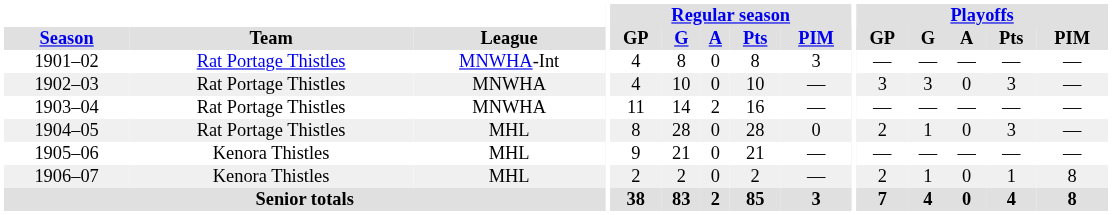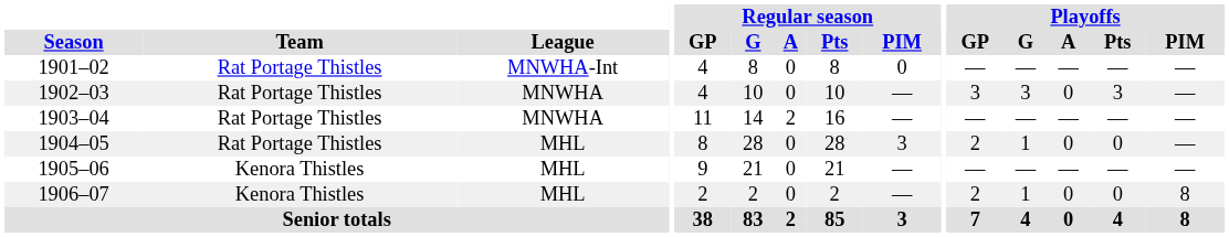 <table border="0" cellpadding="1" cellspacing="0" style="text-align:center; width:60em">
 <tr bgcolor="#e0e0e0">
 <th colspan="3" bgcolor="#ffffff"></th>
 <th rowspan="100" bgcolor="#ffffff"></th>
 <th colspan="5"><a href='#'>Regular season</a></th>
 <th rowspan="100" bgcolor="#ffffff"></th>
 <th colspan="5"><a href='#'>Playoffs</a></th>
 </tr>
 <tr bgcolor="#e0e0e0">
 <th><a href='#'>Season</a></th>
 <th>Team</th>
 <th>League</th>
 <th>GP</th>
 <th><a href='#'>G</a></th>
 <th><a href='#'>A</a></th>
 <th><a href='#'>Pts</a></th>
 <th><a href='#'>PIM</a></th>
 <th>GP</th>
 <th>G</th>
 <th>A</th>
 <th>Pts</th>
 <th>PIM</th>
 </tr>
 <tr>
 <td>1901–02</td>
 <td><a href='#'>Rat Portage Thistles</a></td>
 <td><a href='#'>MNWHA</a>-Int</td>
 <td>4</td>
 <td>8</td>
 <td>0</td>
 <td>8</td>
-<td>3</td>
+<td>0</td>
 <td>—</td>
 <td>—</td>
 <td>—</td>
 <td>—</td>
 <td>—</td>
 </tr>
 <tr bgcolor="#f0f0f0">
 <td>1902–03</td>
 <td>Rat Portage Thistles</td>
 <td>MNWHA</td>
 <td>4</td>
 <td>10</td>
 <td>0</td>
 <td>10</td>
 <td>—</td>
 <td>3</td>
 <td>3</td>
 <td>0</td>
 <td>3</td>
 <td>—</td>
 </tr>
 <tr>
 <td>1903–04</td>
 <td>Rat Portage Thistles</td>
 <td>MNWHA</td>
 <td>11</td>
 <td>14</td>
 <td>2</td>
 <td>16</td>
 <td>—</td>
 <td>—</td>
 <td>—</td>
 <td>—</td>
 <td>—</td>
 <td>—</td>
 </tr>
 <tr bgcolor="#f0f0f0">
 <td>1904–05</td>
 <td>Rat Portage Thistles</td>
 <td>MHL</td>
 <td>8</td>
 <td>28</td>
 <td>0</td>
 <td>28</td>
-<td>0</td>
+<td>3</td>
 <td>2</td>
 <td>1</td>
 <td>0</td>
-<td>3</td>
+<td>0</td>
 <td>—</td>
 </tr>
 <tr>
 <td>1905–06</td>
 <td>Kenora Thistles</td>
 <td>MHL</td>
 <td>9</td>
 <td>21</td>
 <td>0</td>
 <td>21</td>
 <td>—</td>
 <td>—</td>
 <td>—</td>
 <td>—</td>
 <td>—</td>
 <td>—</td>
 </tr>
 <tr bgcolor="#f0f0f0">
 <td>1906–07</td>
 <td>Kenora Thistles</td>
 <td>MHL</td>
 <td>2</td>
 <td>2</td>
 <td>0</td>
 <td>2</td>
 <td>—</td>
 <td>2</td>
 <td>1</td>
 <td>0</td>
-<td>1</td>
+<td>0</td>
 <td>8</td>
 </tr>
 <tr bgcolor="#E0E0E0">
 <th colspan="3">Senior totals</th>
 <th>38</th>
 <th>83</th>
 <th>2</th>
 <th>85</th>
 <th>3</th>
 <th>7</th>
 <th>4</th>
 <th>0</th>
 <th>4</th>
 <th>8</th>
 </tr>
 </table>
